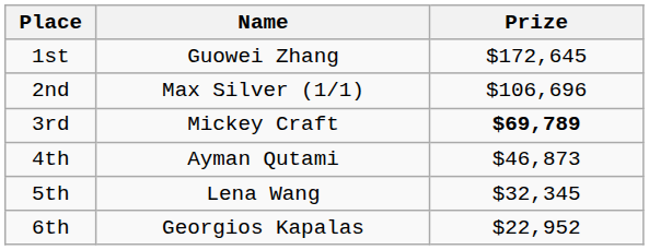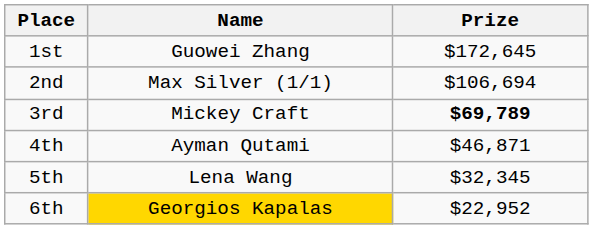 <table class="wikitable">
 <tr>
 <th width="50">Place</th>
 <th width="200">Name</th>
 <th width="125">Prize</th>
 </tr>
 <tr>
 <td align = "center">1st</td>
 <td align = "center">Guowei Zhang</td>
 <td align = "center">$172,645</td>
 </tr>
 <tr>
 <td align = "center">2nd</td>
 <td align = "center">Max Silver (1/1)</td>
-<td align = "center">$106,696</td>
+<td align = "center">$106,694</td>
 </tr>
 <tr>
 <td align = "center">3rd</td>
 <td align = "center">Mickey Craft</td>
 <td align = "center"><strong>$69,789</strong></td>
 </tr>
 <tr>
 <td align = "center">4th</td>
 <td align = "center">Ayman Qutami</td>
-<td align = "center">$46,873</td>
+<td align = "center">$46,871</td>
 </tr>
 <tr>
 <td align = "center">5th</td>
 <td align = "center">Lena Wang</td>
 <td align = "center">$32,345</td>
 </tr>
 <tr>
 <td align = "center">6th</td>
-<td align = "center">Georgios Kapalas</td>
+<td align = "center" style="background: gold;">Georgios Kapalas</td>
 <td align = "center">$22,952</td>
 </tr>
 </table>
